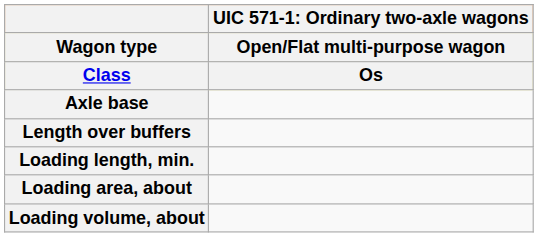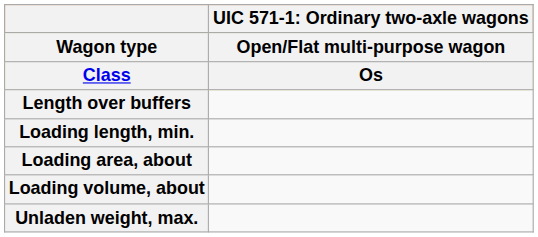 <table class="wikitable">
 <tr style="background:#FF7F24">
 <th></th>
 <th align="center">UIC 571-1: Ordinary two-axle wagons</th>
 </tr>
 <tr style="background:#FFF68F">
 <th>Wagon type</th>
 <th>Open/Flat multi-purpose wagon</th>
 </tr>
 <tr style="background:#FFF68F">
 <th><a href='#'>Class</a></th>
 <th>Os</th>
-</tr>
-<tr>
-<th>Axle base</th>
-<td align="center"></td>
 </tr>
 <tr>
 <th>Length over buffers</th>
 <td align="center"></td>
 </tr>
 <tr>
 <th>Loading length, min.</th>
 <td align="center"></td>
 </tr>
 <tr>
 <th>Loading area, about</th>
 <td align="center"></td>
 </tr>
 <tr>
 <th>Loading volume, about</th>
 <td align="center"></td>
 </tr>
+<tr>
+<th>Unladen weight, max.</th>
+<td align="center"></td>
+</tr>
 </table>
